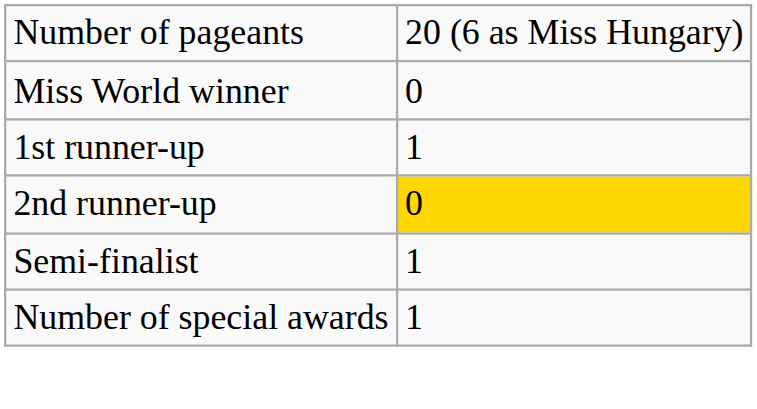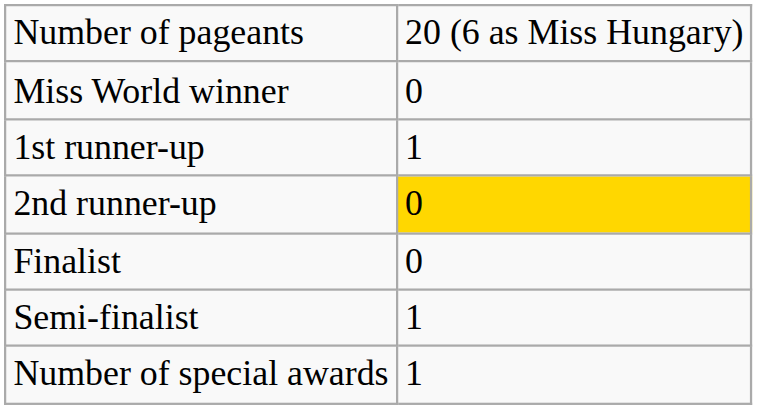 <table class="wikitable">
 <tr>
 <td>Number of pageants</td>
 <td>20 (6 as Miss Hungary)</td>
 </tr>
 <tr>
 <td>Miss World winner</td>
 <td>0</td>
 </tr>
 <tr>
 <td>1st runner-up</td>
 <td>1</td>
 </tr>
 <tr>
 <td>2nd runner-up</td>
 <td style="background: gold;">0</td>
 </tr>
 <tr>
+<td>Finalist</td>
+<td>0</td>
+</tr>
+<tr>
 <td>Semi-finalist</td>
 <td>1</td>
 </tr>
 <tr>
 <td>Number of special awards</td>
 <td>1</td>
 </tr>
 </table>
